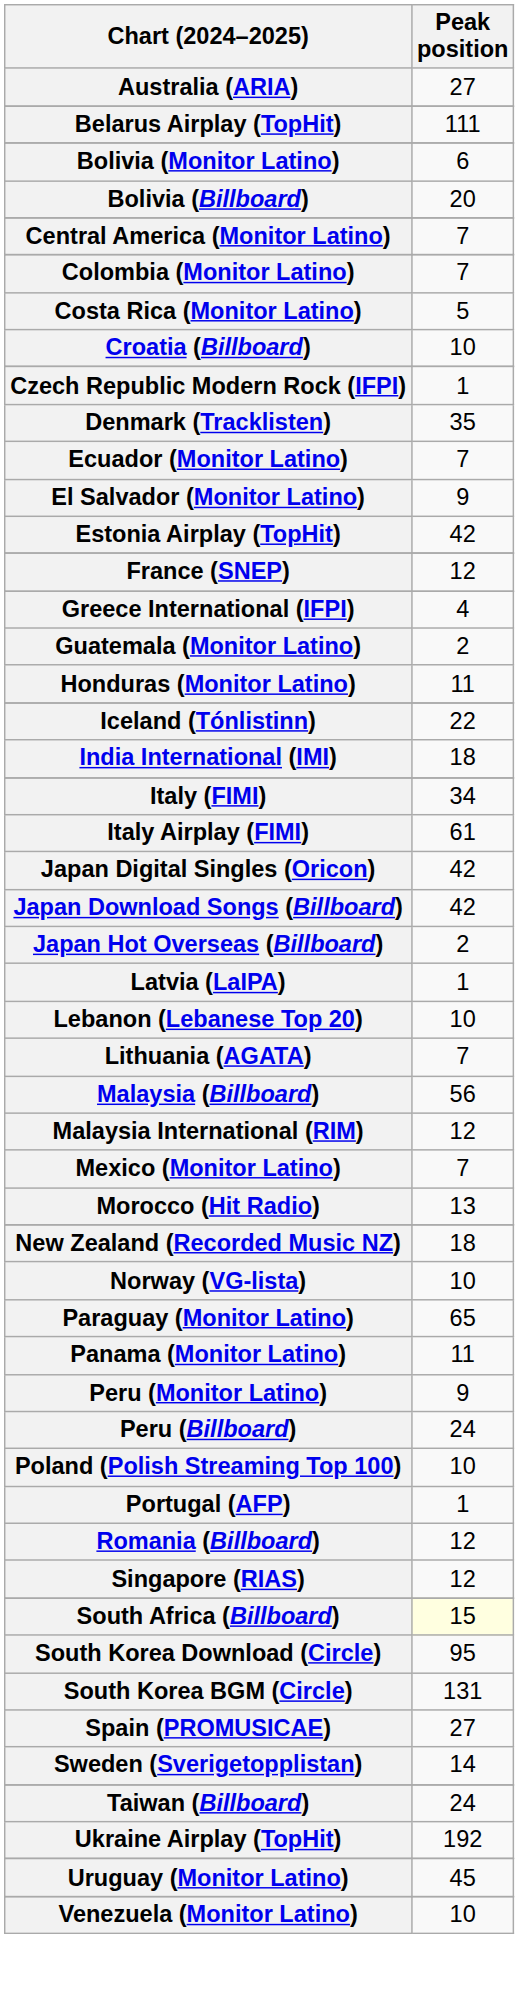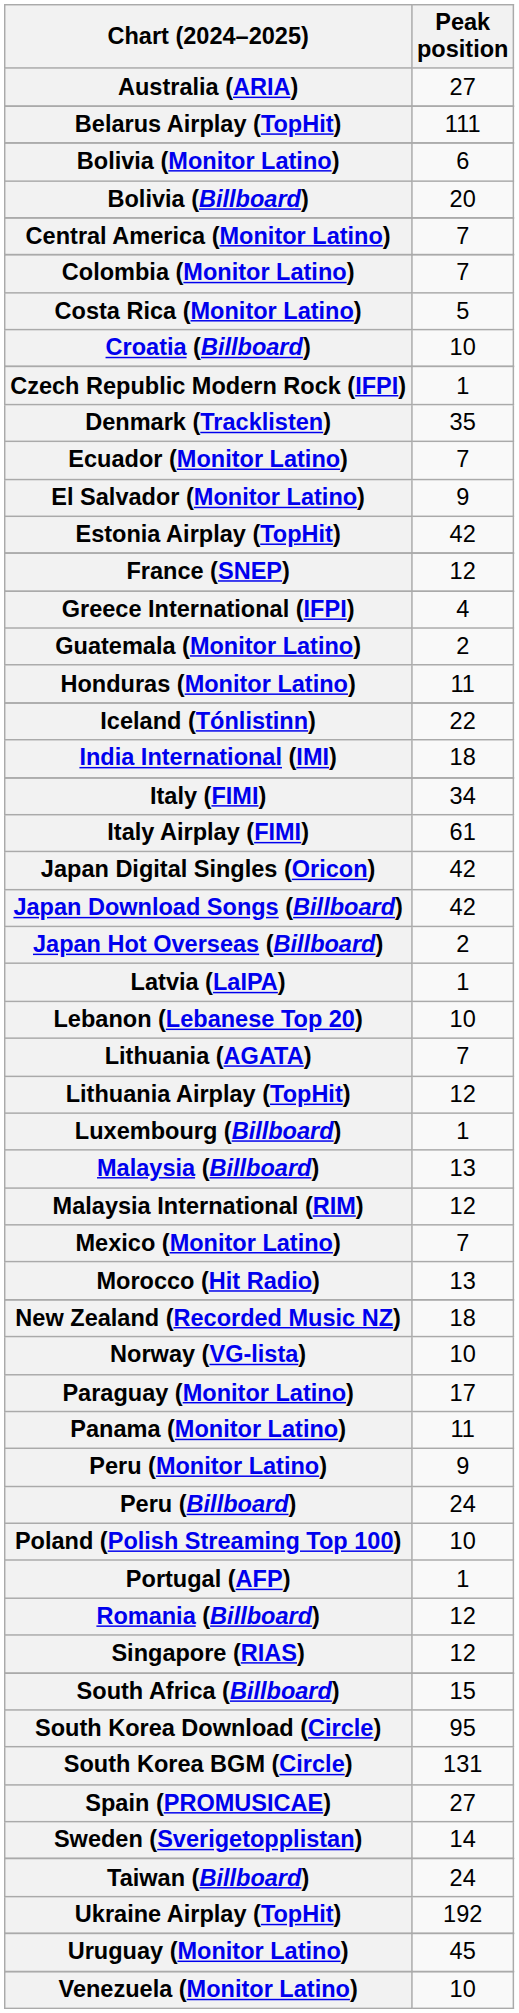 <table class="wikitable sortable plainrowheaders" style="text-align:center">
 <tr>
 <th scope="col">Chart (2024–2025)</th>
 <th scope="col">Peak<br>position</th>
 </tr>
 <tr>
 <th scope="row">Australia (<a href='#'>ARIA</a>)</th>
 <td>27</td>
 </tr>
 <tr>
 </tr>
 <tr>
 <th scope="row">Belarus Airplay (<a href='#'>TopHit</a>)</th>
 <td>111</td>
 </tr>
 <tr>
 </tr>
 <tr>
 </tr>
 <tr>
 <th scope="row">Bolivia (<a href='#'>Monitor Latino</a>)</th>
 <td>6</td>
 </tr>
 <tr>
 <th scope="row">Bolivia (<em><a href='#'>Billboard</a></em>)</th>
 <td>20</td>
 </tr>
 <tr>
 </tr>
 <tr>
 </tr>
 <tr>
 </tr>
 <tr>
 <th scope="row">Central America (<a href='#'>Monitor Latino</a>)</th>
 <td>7</td>
 </tr>
 <tr>
 </tr>
 <tr>
 <th scope="row">Colombia (<a href='#'>Monitor Latino</a>)</th>
 <td>7</td>
 </tr>
 <tr>
 <th scope="row">Costa Rica (<a href='#'>Monitor Latino</a>)</th>
 <td>5</td>
 </tr>
 <tr>
 <th scope="row"><a href='#'>Croatia</a> (<em><a href='#'>Billboard</a></em>)</th>
 <td>10</td>
 </tr>
 <tr>
 </tr>
 <tr>
 </tr>
 <tr>
 <th scope="row">Czech Republic Modern Rock (<a href='#'>IFPI</a>)</th>
 <td>1</td>
 </tr>
 <tr>
 <th scope="row">Denmark (<a href='#'>Tracklisten</a>)</th>
 <td>35</td>
 </tr>
 <tr>
 <th scope="row">Ecuador (<a href='#'>Monitor Latino</a>)</th>
 <td>7</td>
 </tr>
 <tr>
 <th scope="row">El Salvador (<a href='#'>Monitor Latino</a>)</th>
 <td>9</td>
 </tr>
 <tr>
 <th scope="row">Estonia Airplay (<a href='#'>TopHit</a>)</th>
 <td>42</td>
 </tr>
 <tr>
 </tr>
 <tr>
 <th scope="row">France (<a href='#'>SNEP</a>)</th>
 <td>12</td>
 </tr>
 <tr>
 </tr>
 <tr>
 </tr>
 <tr>
 <th scope="row">Greece International (<a href='#'>IFPI</a>)</th>
 <td>4</td>
 </tr>
 <tr>
 <th scope="row">Guatemala (<a href='#'>Monitor Latino</a>)</th>
 <td>2</td>
 </tr>
 <tr>
 <th scope="row">Honduras (<a href='#'>Monitor Latino</a>)</th>
 <td>11</td>
 </tr>
 <tr>
 </tr>
 <tr>
 <th scope="row">Iceland (<a href='#'>Tónlistinn</a>)</th>
 <td>22</td>
 </tr>
 <tr>
 <th scope="row"><a href='#'>India International</a> (<a href='#'>IMI</a>)</th>
 <td>18</td>
 </tr>
 <tr>
 </tr>
 <tr>
 <th scope="row">Italy (<a href='#'>FIMI</a>)</th>
 <td>34</td>
 </tr>
 <tr>
 <th scope="row">Italy Airplay (<a href='#'>FIMI</a>)</th>
 <td>61</td>
 </tr>
 <tr>
 <th scope="row">Japan Digital Singles (<a href='#'>Oricon</a>)</th>
 <td>42</td>
 </tr>
 <tr>
 <th scope="row"><a href='#'>Japan Download Songs</a> (<em><a href='#'>Billboard</a></em>)</th>
 <td>42</td>
 </tr>
 <tr>
 <th scope="row"><a href='#'>Japan Hot Overseas</a> (<em><a href='#'>Billboard</a></em>)</th>
 <td>2</td>
 </tr>
 <tr>
 <th scope="row">Latvia (<a href='#'>LaIPA</a>)</th>
 <td>1</td>
 </tr>
 <tr>
 <th scope="row">Lebanon (<a href='#'>Lebanese Top 20</a>)</th>
 <td>10</td>
 </tr>
 <tr>
 <th scope="row">Lithuania (<a href='#'>AGATA</a>)</th>
 <td>7</td>
 </tr>
 <tr>
+<th scope="row">Lithuania Airplay (<a href='#'>TopHit</a>)</th>
+<td>12</td>
+</tr>
+<tr>
+<th scope="row">Luxembourg (<em><a href='#'>Billboard</a></em>)</th>
+<td>1</td>
+</tr>
+<tr>
 <th scope="row"><a href='#'>Malaysia</a> (<em><a href='#'>Billboard</a></em>)</th>
-<td>56</td>
+<td>13</td>
 </tr>
 <tr>
 <th scope="row">Malaysia International (<a href='#'>RIM</a>)</th>
 <td>12</td>
 </tr>
 <tr>
 <th scope="row">Mexico (<a href='#'>Monitor Latino</a>)</th>
 <td>7</td>
 </tr>
 <tr>
 <th scope="row">Morocco (<a href='#'>Hit Radio</a>)</th>
 <td>13</td>
 </tr>
 <tr>
 </tr>
 <tr>
 </tr>
 <tr>
 <th scope="row">New Zealand (<a href='#'>Recorded Music NZ</a>)</th>
 <td>18</td>
 </tr>
 <tr>
 <th scope="row">Norway (<a href='#'>VG-lista</a>)</th>
 <td>10</td>
 </tr>
 <tr>
 <th scope="row">Paraguay (<a href='#'>Monitor Latino</a>)</th>
-<td>65</td>
+<td>17</td>
 </tr>
 <tr>
 <th scope="row">Panama (<a href='#'>Monitor Latino</a>)</th>
 <td>11</td>
 </tr>
 <tr>
 <th scope="row">Peru (<a href='#'>Monitor Latino</a>)</th>
 <td>9</td>
 </tr>
 <tr>
 <th scope="row">Peru (<em><a href='#'>Billboard</a></em>)</th>
 <td>24</td>
 </tr>
 <tr>
 <th scope="row">Poland (<a href='#'>Polish Streaming Top 100</a>)</th>
 <td>10</td>
 </tr>
 <tr>
 <th scope="row">Portugal (<a href='#'>AFP</a>)</th>
 <td>1</td>
 </tr>
 <tr>
 <th scope="row"><a href='#'>Romania</a> (<em><a href='#'>Billboard</a></em>)</th>
 <td>12</td>
 </tr>
 <tr>
 <th scope="row">Singapore (<a href='#'>RIAS</a>)</th>
 <td>12</td>
 </tr>
 <tr>
 </tr>
 <tr>
 </tr>
 <tr>
 <th scope="row">South Africa (<em><a href='#'>Billboard</a></em>)</th>
-<td style="background: lightyellow;">15</td>
+<td>15</td>
 </tr>
 <tr>
 <th scope="row">South Korea Download (<a href='#'>Circle</a>)</th>
 <td>95</td>
 </tr>
 <tr>
 <th scope="row">South Korea BGM (<a href='#'>Circle</a>)</th>
 <td>131</td>
 </tr>
 <tr>
 <th scope="row">Spain (<a href='#'>PROMUSICAE</a>)</th>
 <td>27</td>
 </tr>
 <tr>
 <th scope="row">Sweden (<a href='#'>Sverigetopplistan</a>)</th>
 <td>14</td>
 </tr>
 <tr>
 </tr>
 <tr>
 <th scope="row">Taiwan (<em><a href='#'>Billboard</a></em>)</th>
 <td>24</td>
 </tr>
 <tr>
 <th scope="row">Ukraine Airplay (<a href='#'>TopHit</a>)</th>
 <td>192</td>
 </tr>
 <tr>
 </tr>
 <tr>
 </tr>
 <tr>
 <th scope="row">Uruguay (<a href='#'>Monitor Latino</a>)</th>
 <td>45</td>
 </tr>
 <tr>
 </tr>
 <tr>
 </tr>
 <tr>
 </tr>
 <tr>
 <th scope="row">Venezuela (<a href='#'>Monitor Latino</a>)</th>
 <td>10</td>
 </tr>
 </table>
